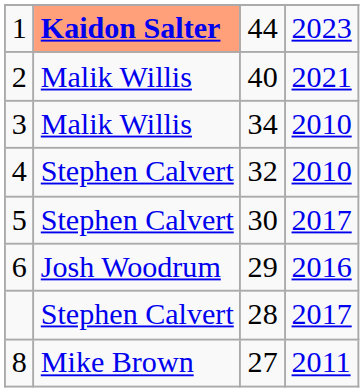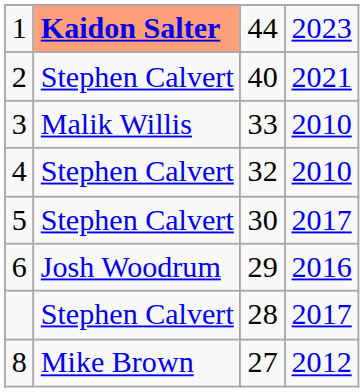 <table class="wikitable">
 <tr>
 </tr>
 <tr>
 <td>1</td>
 <td style="background: lightsalmon;"><strong><a href='#'>Kaidon Salter</a></strong></td>
 <td><abbr>44</abbr></td>
 <td><a href='#'>2023</a></td>
 </tr>
 <tr>
 <td>2</td>
-<td><a href='#'>Malik Willis</a></td>
+<td><a href='#'>Stephen Calvert</a></td>
 <td><abbr>40</abbr></td>
 <td><a href='#'>2021</a></td>
 </tr>
 <tr>
 <td>3</td>
 <td><a href='#'>Malik Willis</a></td>
-<td><abbr>34</abbr></td>
+<td><abbr>33</abbr></td>
 <td><a href='#'>2010</a></td>
 </tr>
 <tr>
 <td>4</td>
 <td><a href='#'>Stephen Calvert</a></td>
 <td><abbr>32</abbr></td>
 <td><a href='#'>2010</a></td>
 </tr>
 <tr>
 <td>5</td>
 <td><a href='#'>Stephen Calvert</a></td>
 <td><abbr>30</abbr></td>
 <td><a href='#'>2017</a></td>
 </tr>
 <tr>
 <td>6</td>
 <td><a href='#'>Josh Woodrum</a></td>
 <td><abbr>29</abbr></td>
 <td><a href='#'>2016</a></td>
 </tr>
 <tr>
 <td></td>
 <td><a href='#'>Stephen Calvert</a></td>
 <td><abbr>28</abbr></td>
 <td><a href='#'>2017</a></td>
 </tr>
 <tr>
 <td>8</td>
 <td><a href='#'>Mike Brown</a></td>
 <td><abbr>27</abbr></td>
-<td><a href='#'>2011</a></td>
+<td><a href='#'>2012</a></td>
 </tr>
 </table>
